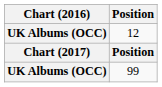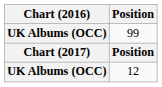 <table class="wikitable plainrowheaders" style="text-align:center">
 <tr>
 <th scope="col">Chart (2016)</th>
 <th scope="col">Position</th>
 </tr>
 <tr>
 <th scope="row">UK Albums (OCC)</th>
-<td>12</td>
+<td>99</td>
 </tr>
 <tr>
 <th scope="col">Chart (2017)</th>
 <th scope="col">Position</th>
 </tr>
 <tr>
 <th scope="row">UK Albums (OCC)</th>
-<td>99</td>
+<td>12</td>
 </tr>
 </table>
